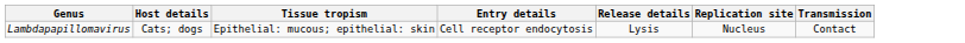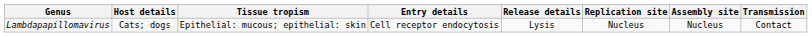 <table class="wikitable sortable" style="text-align:center">
 <tr>
 <th>Genus</th>
 <th>Host details</th>
 <th>Tissue tropism</th>
 <th>Entry details</th>
 <th>Release details</th>
 <th>Replication site</th>
+<th>Assembly site</th>
 <th>Transmission</th>
 </tr>
 <tr>
 <td><em>Lambdapapillomavirus</em></td>
 <td>Cats; dogs</td>
 <td>Epithelial: mucous; epithelial: skin</td>
 <td>Cell receptor endocytosis</td>
 <td>Lysis</td>
 <td>Nucleus</td>
+<td>Nucleus</td>
 <td>Contact</td>
 </tr>
 </table>
